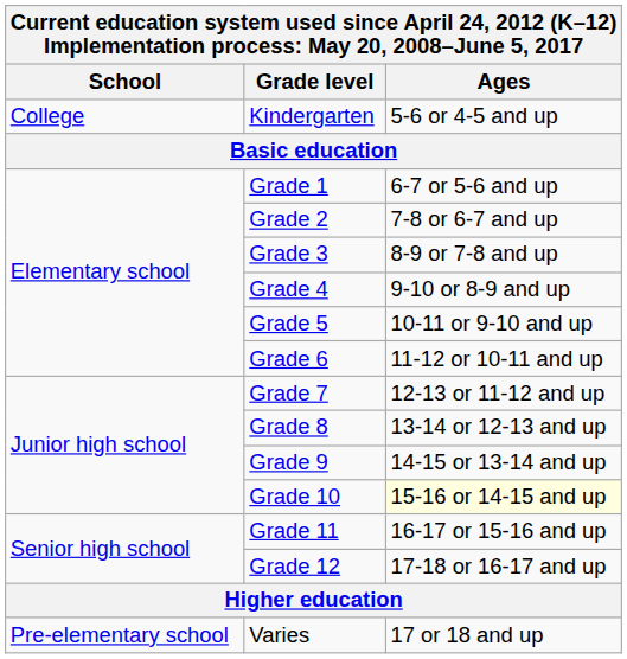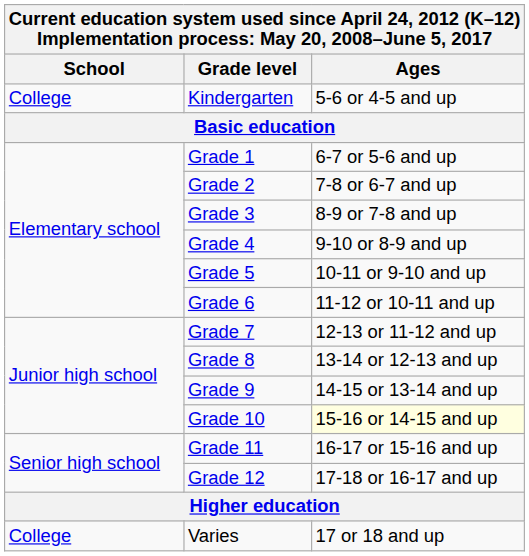 <table class="wikitable mw-collapsible mw-collapsed floatright">
 <tr>
 <th colspan="3">Current education system used since April 24, 2012 (K–12)<br>Implementation process: May 20, 2008–June 5, 2017</th>
 </tr>
 <tr>
 <th>School</th>
 <th>Grade level</th>
 <th>Ages</th>
 </tr>
 <tr>
 <td><a href='#'>College</a></td>
 <td><a href='#'>Kindergarten</a></td>
 <td>5-6 or 4-5 and up</td>
 </tr>
 <tr>
 <th colspan="3"><a href='#'>Basic education</a></th>
 </tr>
 <tr>
 <td rowspan="6"><a href='#'>Elementary school</a></td>
 <td><a href='#'>Grade 1</a></td>
 <td>6-7 or 5-6 and up</td>
 </tr>
 <tr>
 <td><a href='#'>Grade 2</a></td>
 <td>7-8 or 6-7 and up</td>
 </tr>
 <tr>
 <td><a href='#'>Grade 3</a></td>
 <td>8-9 or 7-8 and up</td>
 </tr>
 <tr>
 <td><a href='#'>Grade 4</a></td>
 <td>9-10 or 8-9 and up</td>
 </tr>
 <tr>
 <td><a href='#'>Grade 5</a></td>
 <td>10-11 or 9-10 and up</td>
 </tr>
 <tr>
 <td><a href='#'>Grade 6</a></td>
 <td>11-12 or 10-11 and up</td>
 </tr>
 <tr>
 <td rowspan="4"><a href='#'>Junior high school</a></td>
 <td><a href='#'>Grade 7</a></td>
 <td>12-13 or 11-12 and up</td>
 </tr>
 <tr>
 <td><a href='#'>Grade 8</a></td>
 <td>13-14 or 12-13 and up</td>
 </tr>
 <tr>
 <td><a href='#'>Grade 9</a></td>
 <td>14-15 or 13-14 and up</td>
 </tr>
 <tr>
 <td><a href='#'>Grade 10</a></td>
 <td style="background: lightyellow;">15-16 or 14-15 and up</td>
 </tr>
 <tr>
 <td rowspan="2"><a href='#'>Senior high school</a></td>
 <td><a href='#'>Grade 11</a></td>
 <td>16-17 or 15-16 and up</td>
 </tr>
 <tr>
 <td><a href='#'>Grade 12</a></td>
 <td>17-18 or 16-17 and up</td>
 </tr>
 <tr>
 <th colspan="3"><a href='#'>Higher education</a></th>
 </tr>
 <tr>
-<td><a href='#'>Pre-elementary school</a></td>
+<td><a href='#'>College</a></td>
 <td>Varies</td>
 <td>17 or 18 and up</td>
 </tr>
 </table>
